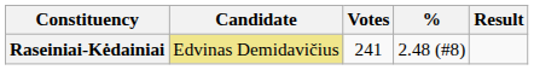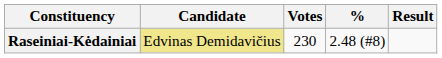 <table class=wikitable style="text-align: center;">
 <tr>
 <th>Constituency</th>
 <th>Candidate</th>
 <th>Votes</th>
 <th>%</th>
 <th>Result</th>
 </tr>
 <tr>
 <th align=center><strong>Raseiniai-Kėdainiai</strong></th>
 <td align=center style="background: khaki;">Edvinas Demidavičius</td>
-<td>241</td>
+<td>230</td>
 <td>2.48 (#8)</td>
 <td></td>
 </tr>
 </table>
